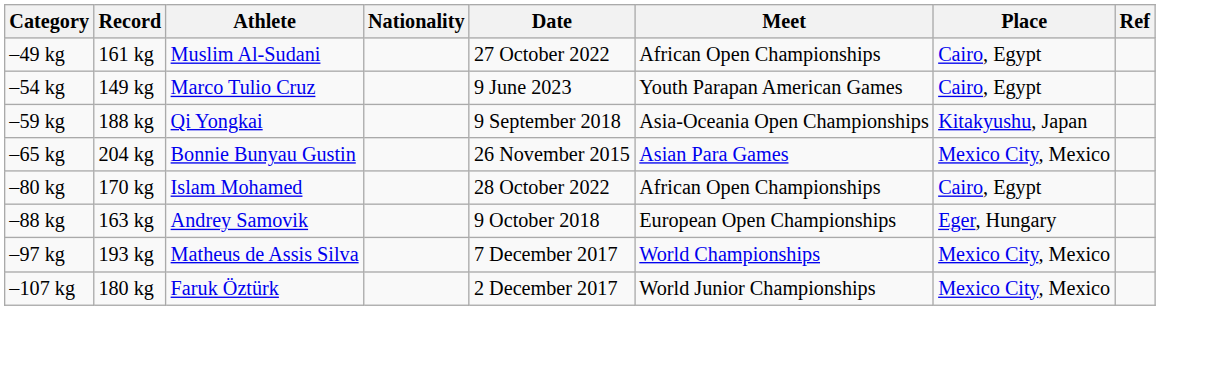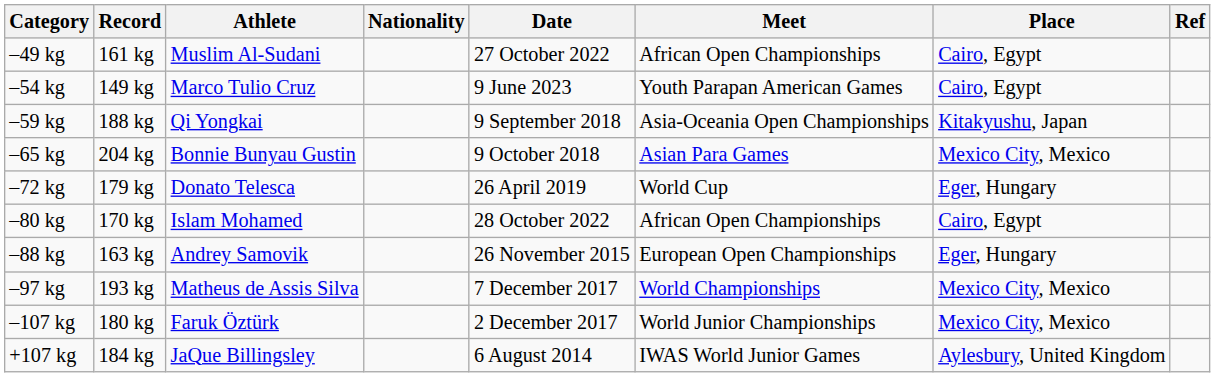 <table class="wikitable" style="font-size:95%">
 <tr>
 <th>Category</th>
 <th>Record</th>
 <th>Athlete</th>
 <th>Nationality</th>
 <th>Date</th>
 <th>Meet</th>
 <th>Place</th>
 <th>Ref</th>
 </tr>
 <tr>
 <td>–49 kg</td>
 <td>161 kg</td>
 <td><a href='#'>Muslim Al-Sudani</a></td>
 <td></td>
 <td>27 October 2022</td>
 <td>African Open Championships</td>
 <td> <a href='#'>Cairo</a>, Egypt</td>
 <td></td>
 </tr>
 <tr>
 <td>–54 kg</td>
 <td>149 kg</td>
 <td><a href='#'>Marco Tulio Cruz</a></td>
 <td></td>
 <td>9 June 2023</td>
 <td>Youth Parapan American Games</td>
 <td> <a href='#'>Cairo</a>, Egypt</td>
 <td></td>
 </tr>
 <tr>
 <td>–59 kg</td>
 <td>188 kg</td>
 <td><a href='#'>Qi Yongkai</a></td>
 <td></td>
 <td>9 September 2018</td>
 <td>Asia-Oceania Open Championships</td>
 <td> <a href='#'>Kitakyushu</a>, Japan</td>
 <td></td>
 </tr>
 <tr>
 <td>–65 kg</td>
 <td>204 kg</td>
 <td><a href='#'>Bonnie Bunyau Gustin</a></td>
 <td></td>
-<td>26 November 2015</td>
+<td>9 October 2018</td>
 <td><a href='#'>Asian Para Games</a></td>
 <td> <a href='#'>Mexico City</a>, Mexico</td>
+<td></td>
+</tr>
+<tr>
+<td>–72 kg</td>
+<td>179 kg</td>
+<td><a href='#'>Donato Telesca</a></td>
+<td></td>
+<td>26 April 2019</td>
+<td>World Cup</td>
+<td> <a href='#'>Eger</a>, Hungary</td>
 <td></td>
 </tr>
 <tr>
 <td>–80 kg</td>
 <td>170 kg</td>
 <td><a href='#'>Islam Mohamed</a></td>
 <td></td>
 <td>28 October 2022</td>
 <td>African Open Championships</td>
 <td> <a href='#'>Cairo</a>, Egypt</td>
 <td></td>
 </tr>
 <tr>
 <td>–88 kg</td>
 <td>163 kg</td>
 <td><a href='#'>Andrey Samovik</a></td>
 <td></td>
-<td>9 October 2018</td>
+<td>26 November 2015</td>
 <td>European Open Championships</td>
 <td> <a href='#'>Eger</a>, Hungary</td>
 <td></td>
 </tr>
 <tr>
 <td>–97 kg</td>
 <td>193 kg</td>
 <td><a href='#'>Matheus de Assis Silva</a></td>
 <td></td>
 <td>7 December 2017</td>
 <td><a href='#'>World Championships</a></td>
 <td> <a href='#'>Mexico City</a>, Mexico</td>
 <td></td>
 </tr>
 <tr>
 <td>–107 kg</td>
 <td>180 kg</td>
 <td><a href='#'>Faruk Öztürk</a></td>
 <td></td>
 <td>2 December 2017</td>
 <td>World Junior Championships</td>
 <td> <a href='#'>Mexico City</a>, Mexico</td>
 <td></td>
 </tr>
+<tr>
+<td>+107 kg</td>
+<td>184 kg</td>
+<td><a href='#'>JaQue Billingsley</a></td>
+<td></td>
+<td>6 August 2014</td>
+<td>IWAS World Junior Games</td>
+<td> <a href='#'>Aylesbury</a>, United Kingdom</td>
+<td></td>
+</tr>
 </table>
